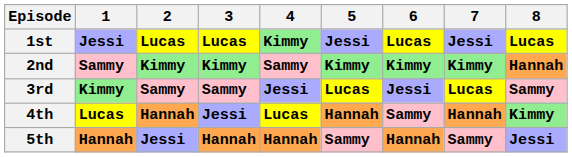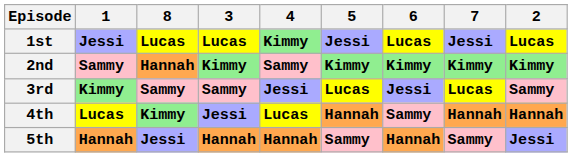 <table class="wikitable" align=>
 <tr>
 <th>Episode</th>
 <th>1</th>
-<th>2</th>
+<th>8</th>
 <th>3</th>
 <th>4</th>
 <th>5</th>
 <th>6</th>
 <th>7</th>
-<th>8</th>
+<th>2</th>
 </tr>
 <tr>
 <th>1st</th>
 <td style="background:#AAAAFF;"><strong>Jessi</strong></td>
 <td style="background:Yellow;"><strong>Lucas</strong></td>
 <td style="background:Yellow;"><strong>Lucas</strong></td>
 <td style="background:lightgreen;"><strong>Kimmy</strong></td>
 <td style="background:#AAAAFF;"><strong>Jessi</strong></td>
 <td style="background:Yellow;"><strong>Lucas</strong></td>
 <td style="background:#AAAAFF;"><strong>Jessi</strong></td>
 <td style="background:Yellow;"><strong>Lucas</strong></td>
 </tr>
 <tr>
 <th>2nd</th>
 <td style="background:Pink;"><strong>Sammy</strong></td>
-<td style="background:lightgreen;"><strong>Kimmy</strong></td>
+<td style="background:#FFA84F;"><strong>Hannah</strong></td>
 <td style="background:lightgreen;"><strong>Kimmy</strong></td>
 <td style="background:Pink;"><strong>Sammy</strong></td>
 <td style="background:lightgreen;"><strong>Kimmy</strong></td>
 <td style="background:lightgreen;"><strong>Kimmy</strong></td>
 <td style="background:lightgreen;"><strong>Kimmy</strong></td>
-<td style="background:#FFA84F;"><strong>Hannah</strong></td>
+<td style="background:lightgreen;"><strong>Kimmy</strong></td>
 </tr>
 <tr>
 <th>3rd</th>
 <td style="background:lightgreen;"><strong>Kimmy</strong></td>
 <td style="background:Pink;"><strong>Sammy</strong></td>
 <td style="background:Pink;"><strong>Sammy</strong></td>
 <td style="background:#AAAAFF;"><strong>Jessi</strong></td>
 <td style="background:Yellow;"><strong>Lucas</strong></td>
 <td style="background:#AAAAFF;"><strong>Jessi</strong></td>
 <td style="background:Yellow;"><strong>Lucas</strong></td>
 <td style="background:Pink;"><strong>Sammy</strong></td>
 </tr>
 <tr>
 <th>4th</th>
 <td style="background:Yellow;"><strong>Lucas</strong></td>
-<td style="background:#FFA84F;"><strong>Hannah</strong></td>
+<td style="background:lightgreen;"><strong>Kimmy</strong></td>
 <td style="background:#AAAAFF;"><strong>Jessi</strong></td>
 <td style="background:Yellow;"><strong>Lucas</strong></td>
 <td style="background:#FFA84F;"><strong>Hannah</strong></td>
 <td style="background:Pink;"><strong>Sammy</strong></td>
 <td style="background:#FFA84F;"><strong>Hannah</strong></td>
-<td style="background:lightgreen;"><strong>Kimmy</strong></td>
+<td style="background:#FFA84F;"><strong>Hannah</strong></td>
 </tr>
 <tr>
 <th>5th</th>
 <td style="background:#FFA84F;"><strong>Hannah</strong></td>
 <td style="background:#AAAAFF;"><strong>Jessi</strong></td>
 <td style="background:#FFA84F;"><strong>Hannah</strong></td>
 <td style="background:#FFA84F;"><strong>Hannah</strong></td>
 <td style="background:Pink;"><strong>Sammy</strong></td>
 <td style="background:#FFA84F;"><strong>Hannah</strong></td>
 <td style="background:Pink;"><strong>Sammy</strong></td>
 <td style="background:#AAAAFF;"><strong>Jessi</strong></td>
 </tr>
 </table>
